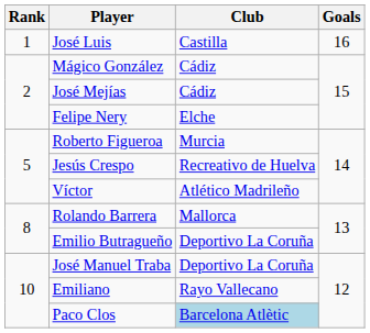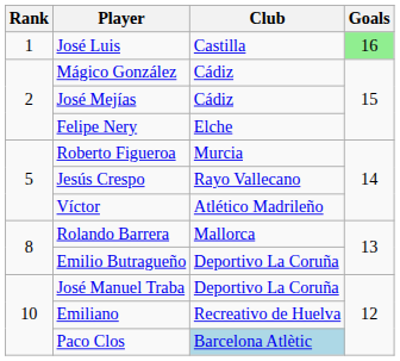 <table class="wikitable" style="text-align:center">
 <tr>
 <th>Rank</th>
 <th>Player</th>
 <th>Club</th>
 <th>Goals</th>
 </tr>
 <tr>
 <td>1</td>
 <td style="text-align:left;"> <a href='#'>José Luis</a></td>
 <td align="left"><a href='#'>Castilla</a></td>
-<td>16</td>
+<td style="background: lightgreen;">16</td>
 </tr>
 <tr>
 <td rowspan=3>2</td>
 <td style="text-align:left;"> <a href='#'>Mágico González</a></td>
 <td align="left"><a href='#'>Cádiz</a></td>
 <td rowspan=3>15</td>
 </tr>
 <tr>
 <td style="text-align:left;"> <a href='#'>José Mejías</a></td>
 <td align="left"><a href='#'>Cádiz</a></td>
 </tr>
 <tr>
 <td style="text-align:left;"> <a href='#'>Felipe Nery</a></td>
 <td align="left"><a href='#'>Elche</a></td>
 </tr>
 <tr>
 <td rowspan=3>5</td>
 <td style="text-align:left;"> <a href='#'>Roberto Figueroa</a></td>
 <td align="left"><a href='#'>Murcia</a></td>
 <td rowspan=3>14</td>
 </tr>
 <tr>
 <td style="text-align:left;"> <a href='#'>Jesús Crespo</a></td>
-<td align="left"><a href='#'>Recreativo de Huelva</a></td>
+<td align="left"><a href='#'>Rayo Vallecano</a></td>
 </tr>
 <tr>
 <td style="text-align:left;"> <a href='#'>Víctor</a></td>
 <td align="left"><a href='#'>Atlético Madrileño</a></td>
 </tr>
 <tr>
 <td rowspan=2>8</td>
 <td style="text-align:left;"> <a href='#'>Rolando Barrera</a></td>
 <td align="left"><a href='#'>Mallorca</a></td>
 <td rowspan=2>13</td>
 </tr>
 <tr>
 <td style="text-align:left;"> <a href='#'>Emilio Butragueño</a></td>
 <td align="left"><a href='#'>Deportivo La Coruña</a></td>
 </tr>
 <tr>
 <td rowspan=3>10</td>
 <td style="text-align:left;"> <a href='#'>José Manuel Traba</a></td>
 <td align="left"><a href='#'>Deportivo La Coruña</a></td>
 <td rowspan=3>12</td>
 </tr>
 <tr>
 <td style="text-align:left;"> <a href='#'>Emiliano</a></td>
-<td align="left"><a href='#'>Rayo Vallecano</a></td>
+<td align="left"><a href='#'>Recreativo de Huelva</a></td>
 </tr>
 <tr>
 <td style="text-align:left;"> <a href='#'>Paco Clos</a></td>
 <td align="left" style="background: lightblue;"><a href='#'>Barcelona Atlètic</a></td>
 </tr>
 </table>
